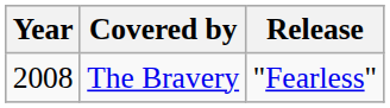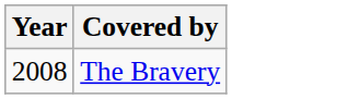 <table class="wikitable">
 <tr>
 <th>Year</th>
 <th>Covered by</th>
-<th>Release</th>
 </tr>
 <tr>
 <td>2008</td>
 <td><a href='#'>The Bravery</a></td>
-<td>"<a href='#'>Fearless</a>"</td>
 </tr>
 </table>
